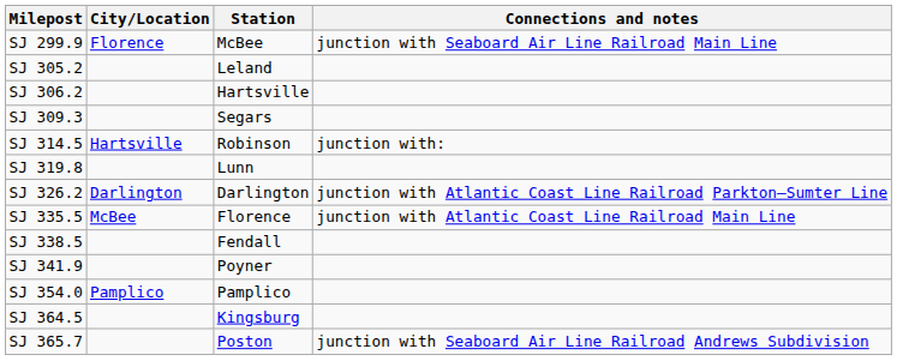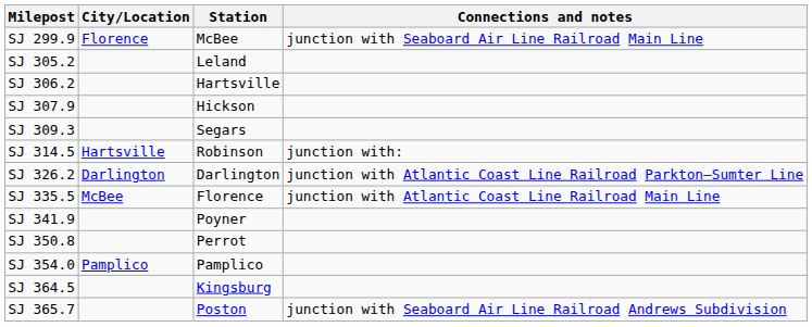 <table class="wikitable">
 <tr>
 <th>Milepost</th>
 <th>City/Location</th>
 <th>Station</th>
 <th>Connections and notes</th>
 </tr>
 <tr>
 <td>SJ 299.9</td>
 <td><a href='#'>Florence</a></td>
 <td>McBee</td>
 <td>junction with <a href='#'>Seaboard Air Line Railroad</a> <a href='#'>Main Line</a></td>
 </tr>
 <tr>
 <td>SJ 305.2</td>
 <td></td>
 <td>Leland</td>
 <td></td>
 </tr>
 <tr>
 <td>SJ 306.2</td>
 <td></td>
 <td>Hartsville</td>
 <td></td>
 </tr>
 <tr>
+<td>SJ 307.9</td>
+<td></td>
+<td>Hickson</td>
+<td></td>
+</tr>
+<tr>
 <td>SJ 309.3</td>
 <td></td>
 <td>Segars</td>
 <td></td>
 </tr>
 <tr>
 <td>SJ 314.5</td>
 <td><a href='#'>Hartsville</a></td>
 <td>Robinson</td>
 <td>junction with:</td>
-</tr>
-<tr>
-<td>SJ 319.8</td>
-<td></td>
-<td>Lunn</td>
-<td></td>
 </tr>
 <tr>
 <td>SJ 326.2</td>
 <td><a href='#'>Darlington</a></td>
 <td>Darlington</td>
 <td>junction with <a href='#'>Atlantic Coast Line Railroad</a> <a href='#'>Parkton—Sumter Line</a></td>
 </tr>
 <tr>
 <td>SJ 335.5</td>
 <td><a href='#'>McBee</a></td>
 <td>Florence</td>
 <td>junction with <a href='#'>Atlantic Coast Line Railroad</a> <a href='#'>Main Line</a></td>
 </tr>
 <tr>
-<td>SJ 338.5</td>
+<td>SJ 341.9</td>
 <td></td>
-<td>Fendall</td>
+<td>Poyner</td>
 <td></td>
 </tr>
 <tr>
-<td>SJ 341.9</td>
+<td>SJ 350.8</td>
 <td></td>
-<td>Poyner</td>
+<td>Perrot</td>
 <td></td>
 </tr>
 <tr>
 <td>SJ 354.0</td>
 <td><a href='#'>Pamplico</a></td>
 <td>Pamplico</td>
 <td></td>
 </tr>
 <tr>
 <td>SJ 364.5</td>
 <td></td>
 <td><a href='#'>Kingsburg</a></td>
 <td></td>
 </tr>
 <tr>
 <td>SJ 365.7</td>
 <td></td>
 <td><a href='#'>Poston</a></td>
 <td>junction with <a href='#'>Seaboard Air Line Railroad</a> <a href='#'>Andrews Subdivision</a></td>
 </tr>
 </table>
